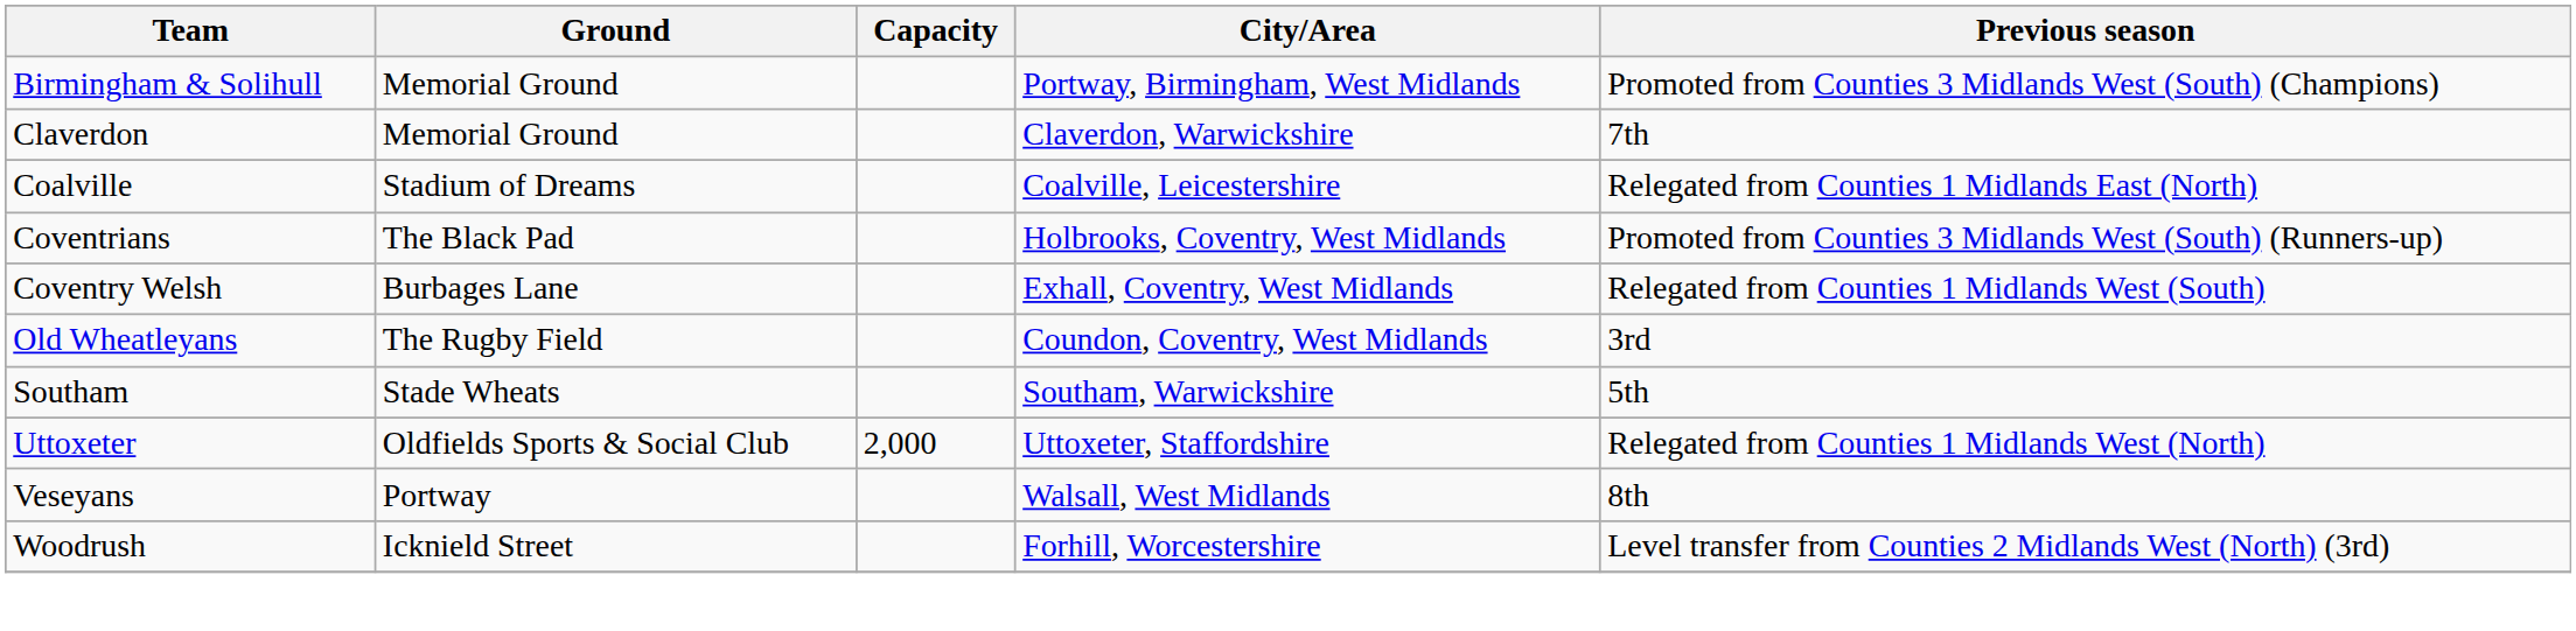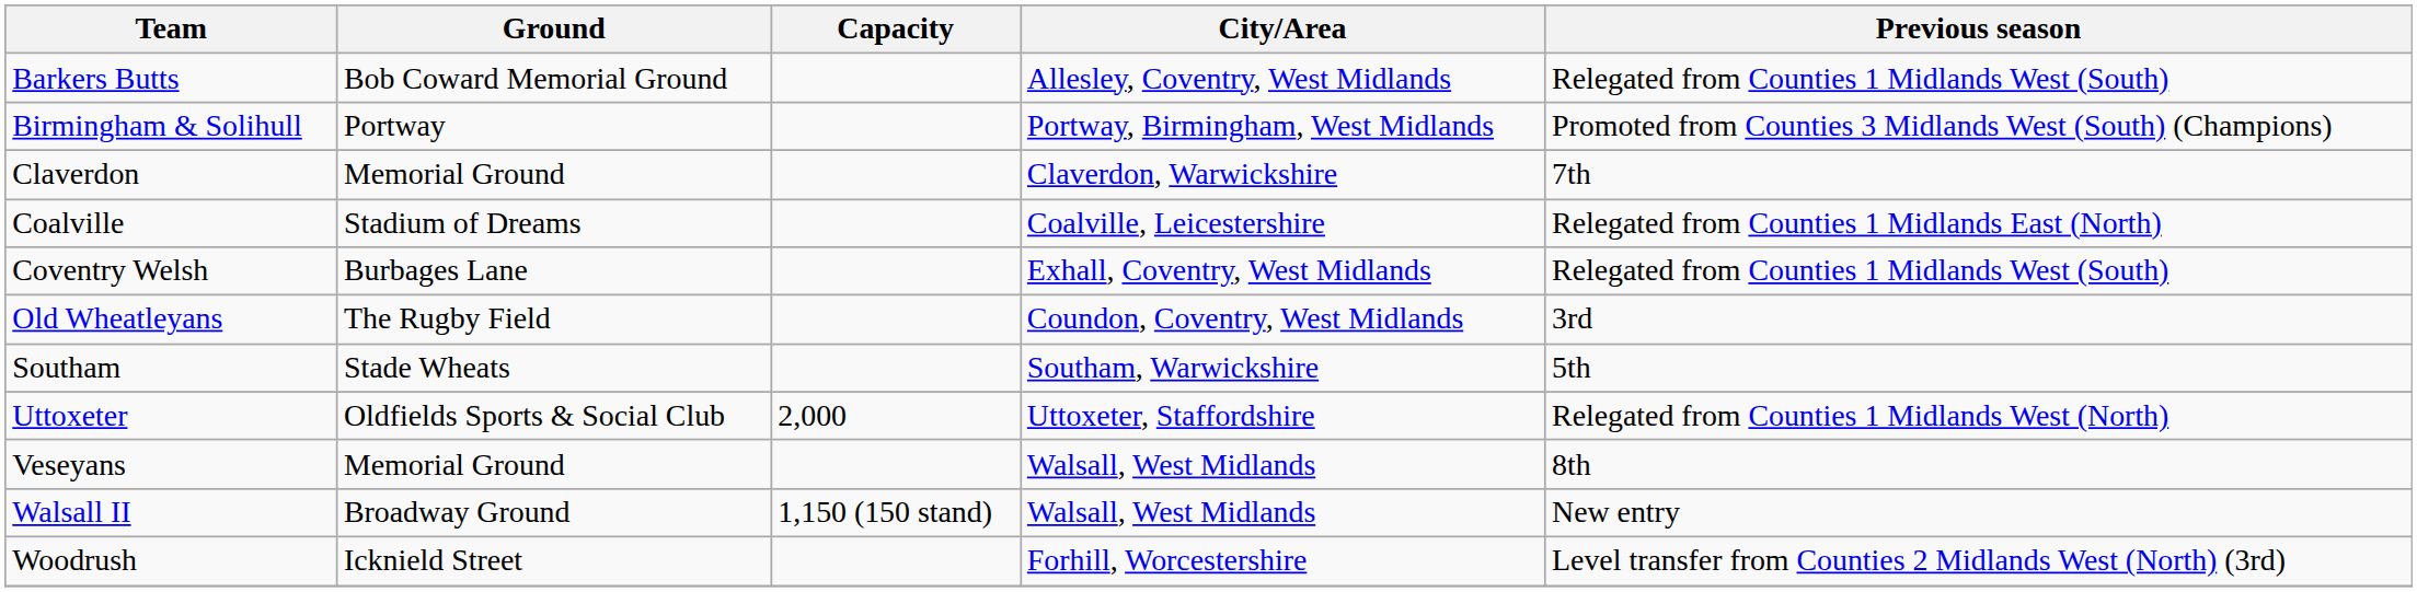 <table class="wikitable sortable" width=100%>
 <tr>
 <th>Team</th>
 <th>Ground</th>
 <th>Capacity</th>
 <th>City/Area</th>
 <th>Previous season</th>
 </tr>
 <tr>
+<td><a href='#'>Barkers Butts</a></td>
+<td>Bob Coward Memorial Ground</td>
+<td></td>
+<td><a href='#'>Allesley</a>, <a href='#'>Coventry</a>, <a href='#'>West Midlands</a></td>
+<td>Relegated from <a href='#'>Counties 1 Midlands West (South)</a></td>
+</tr>
+<tr>
 <td><a href='#'>Birmingham & Solihull</a></td>
-<td>Memorial Ground</td>
+<td>Portway</td>
 <td></td>
 <td><a href='#'>Portway</a>, <a href='#'>Birmingham</a>, <a href='#'>West Midlands</a></td>
 <td>Promoted from <a href='#'>Counties 3 Midlands West (South)</a> (Champions)</td>
 </tr>
 <tr>
 <td>Claverdon</td>
 <td>Memorial Ground</td>
 <td></td>
 <td><a href='#'>Claverdon</a>, <a href='#'>Warwickshire</a></td>
 <td>7th</td>
 </tr>
 <tr>
 <td>Coalville</td>
 <td>Stadium of Dreams</td>
 <td></td>
 <td><a href='#'>Coalville</a>, <a href='#'>Leicestershire</a></td>
 <td>Relegated from <a href='#'>Counties 1 Midlands East (North)</a></td>
-</tr>
-<tr>
-<td>Coventrians</td>
-<td>The Black Pad</td>
-<td></td>
-<td><a href='#'>Holbrooks</a>, <a href='#'>Coventry</a>, <a href='#'>West Midlands</a></td>
-<td>Promoted from <a href='#'>Counties 3 Midlands West (South)</a> (Runners-up)</td>
 </tr>
 <tr>
 <td>Coventry Welsh</td>
 <td>Burbages Lane</td>
 <td></td>
 <td><a href='#'>Exhall</a>, <a href='#'>Coventry</a>, <a href='#'>West Midlands</a></td>
 <td>Relegated from <a href='#'>Counties 1 Midlands West (South)</a></td>
 </tr>
 <tr>
 <td><a href='#'>Old Wheatleyans</a></td>
 <td>The Rugby Field</td>
 <td></td>
 <td><a href='#'>Coundon</a>, <a href='#'>Coventry</a>, <a href='#'>West Midlands</a></td>
 <td>3rd</td>
 </tr>
 <tr>
 <td>Southam</td>
 <td>Stade Wheats</td>
 <td></td>
 <td><a href='#'>Southam</a>, <a href='#'>Warwickshire</a></td>
 <td>5th</td>
 </tr>
 <tr>
 <td><a href='#'>Uttoxeter</a></td>
 <td>Oldfields Sports & Social Club</td>
 <td>2,000</td>
 <td><a href='#'>Uttoxeter</a>, <a href='#'>Staffordshire</a></td>
 <td>Relegated from <a href='#'>Counties 1 Midlands West (North)</a></td>
 </tr>
 <tr>
 <td>Veseyans</td>
-<td>Portway</td>
+<td>Memorial Ground</td>
 <td></td>
 <td><a href='#'>Walsall</a>, <a href='#'>West Midlands</a></td>
 <td>8th</td>
+</tr>
+<tr>
+<td><a href='#'>Walsall II</a></td>
+<td>Broadway Ground</td>
+<td>1,150 (150 stand)</td>
+<td><a href='#'>Walsall</a>, <a href='#'>West Midlands</a></td>
+<td>New entry</td>
 </tr>
 <tr>
 <td>Woodrush</td>
 <td>Icknield Street</td>
 <td></td>
 <td><a href='#'>Forhill</a>, <a href='#'>Worcestershire</a></td>
 <td>Level transfer from <a href='#'>Counties 2 Midlands West (North)</a> (3rd)</td>
 </tr>
 <tr>
 </tr>
 </table>
